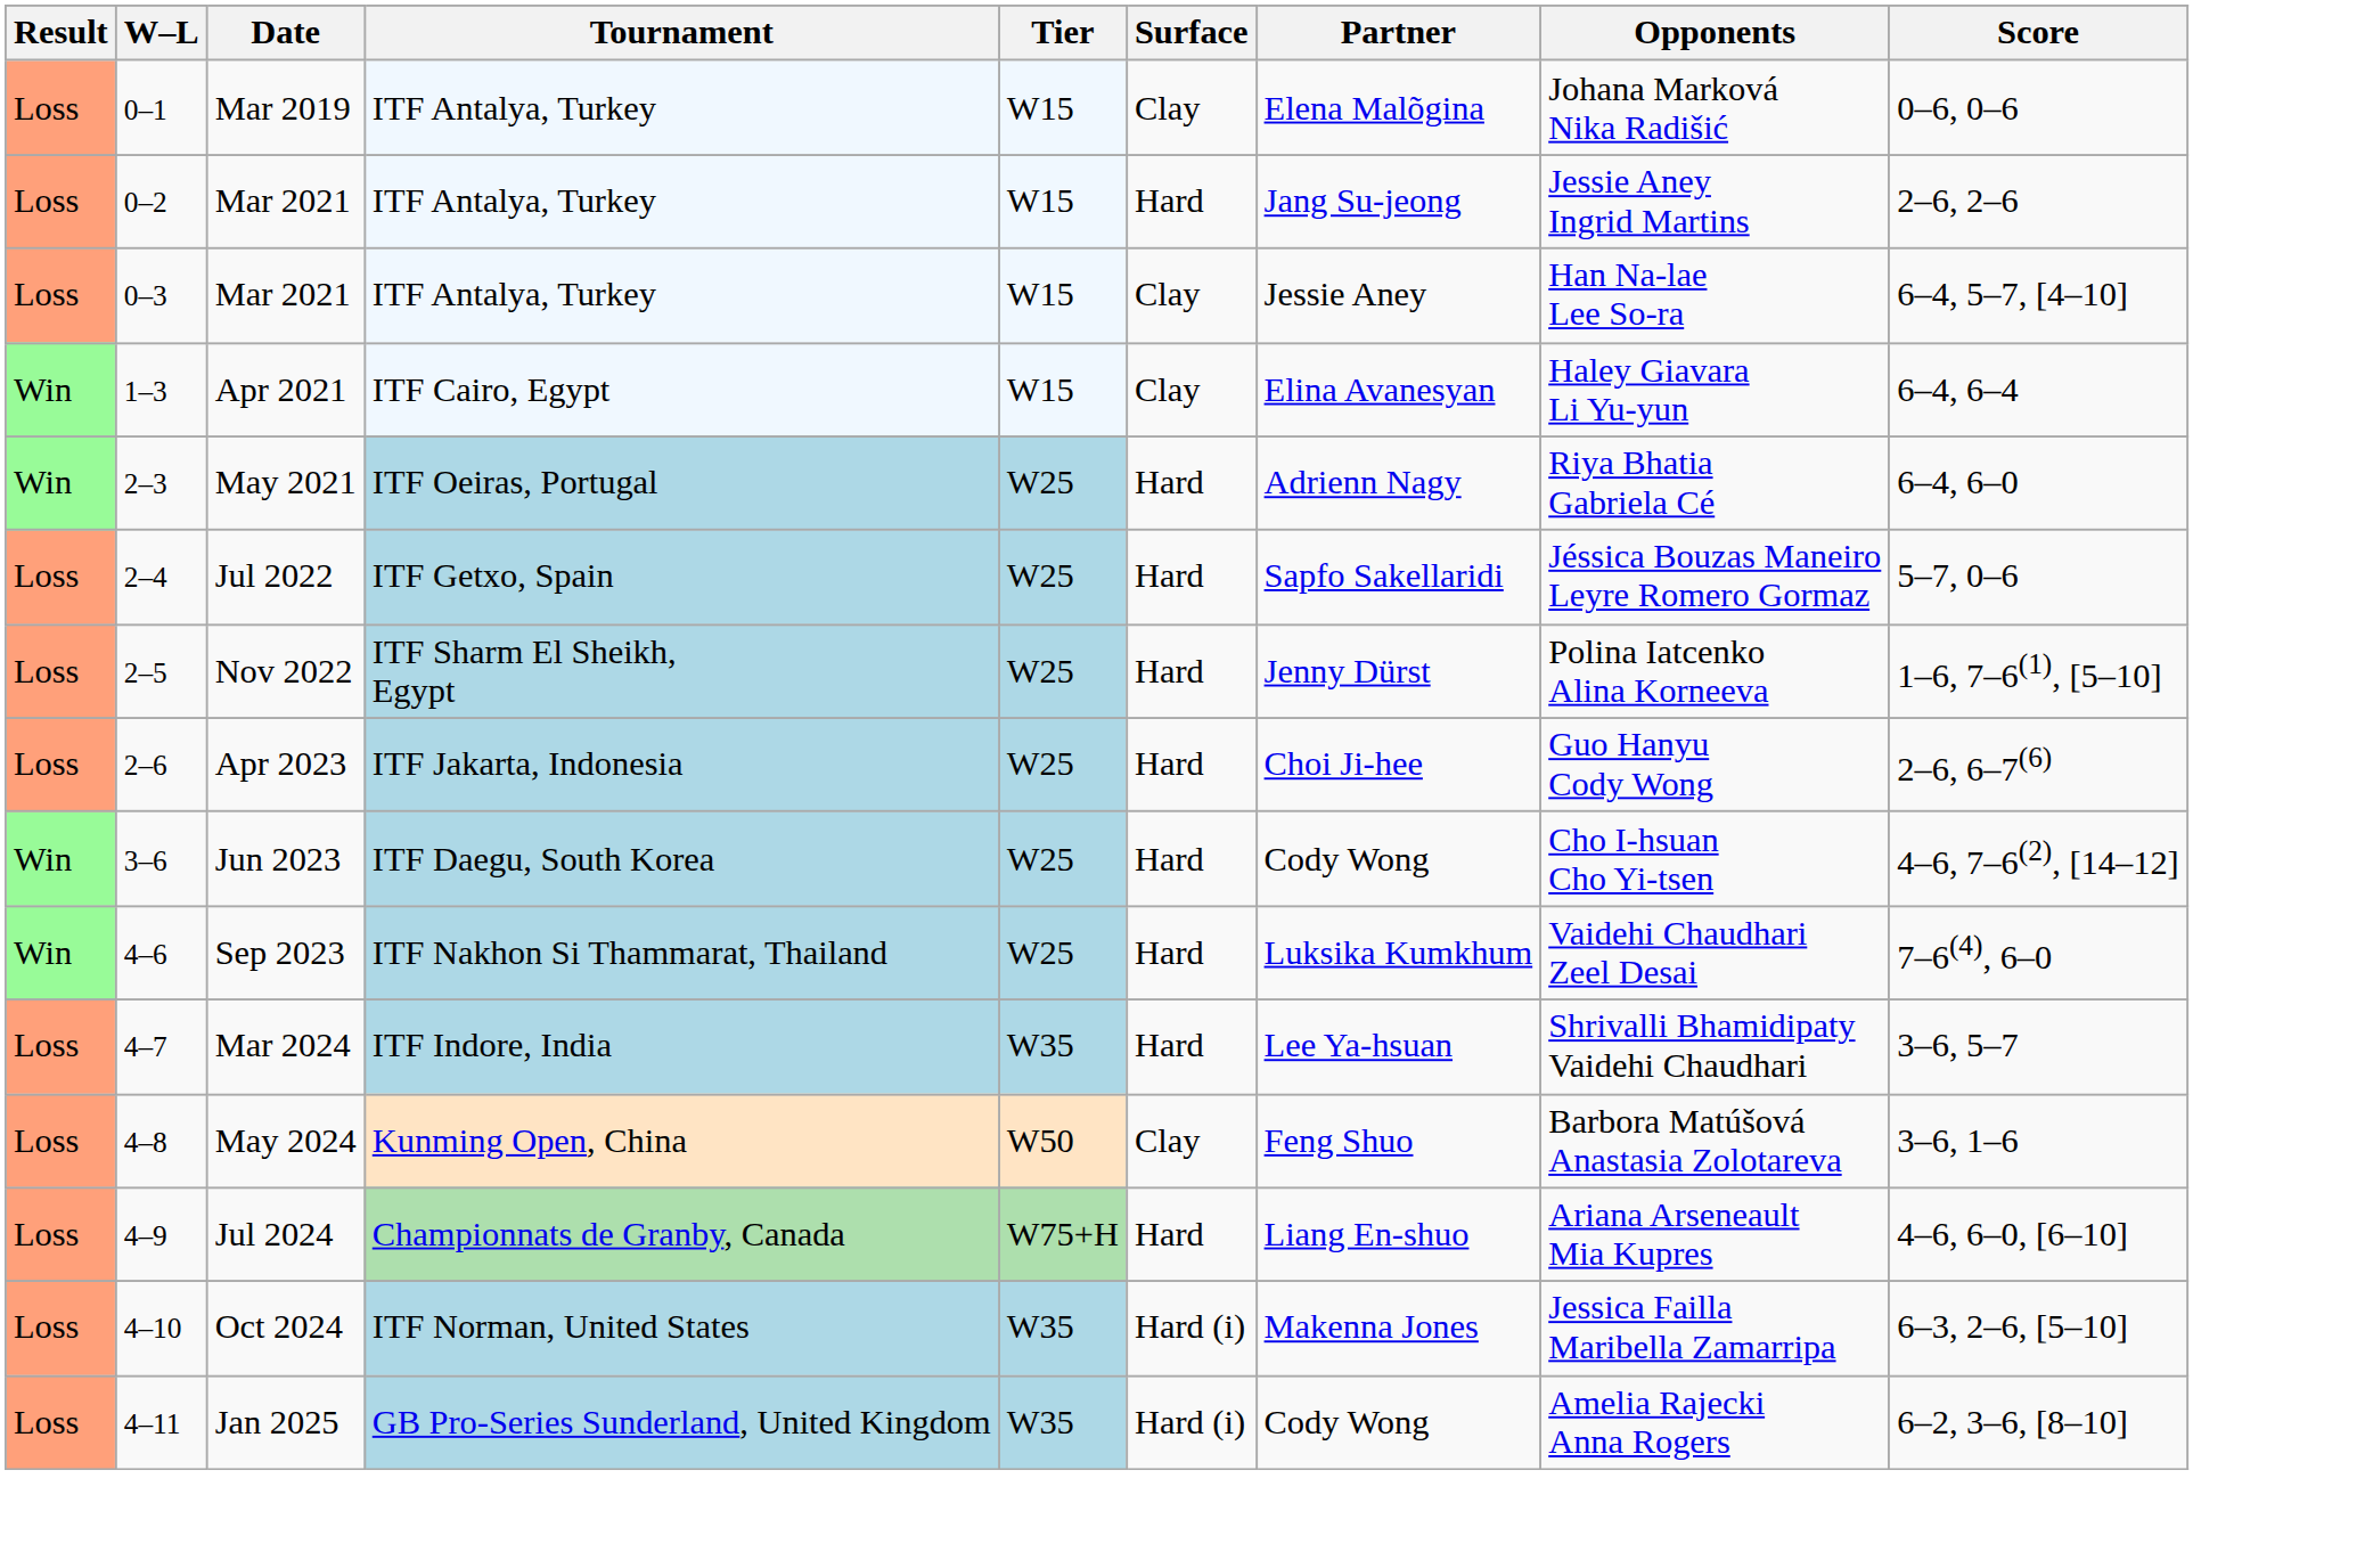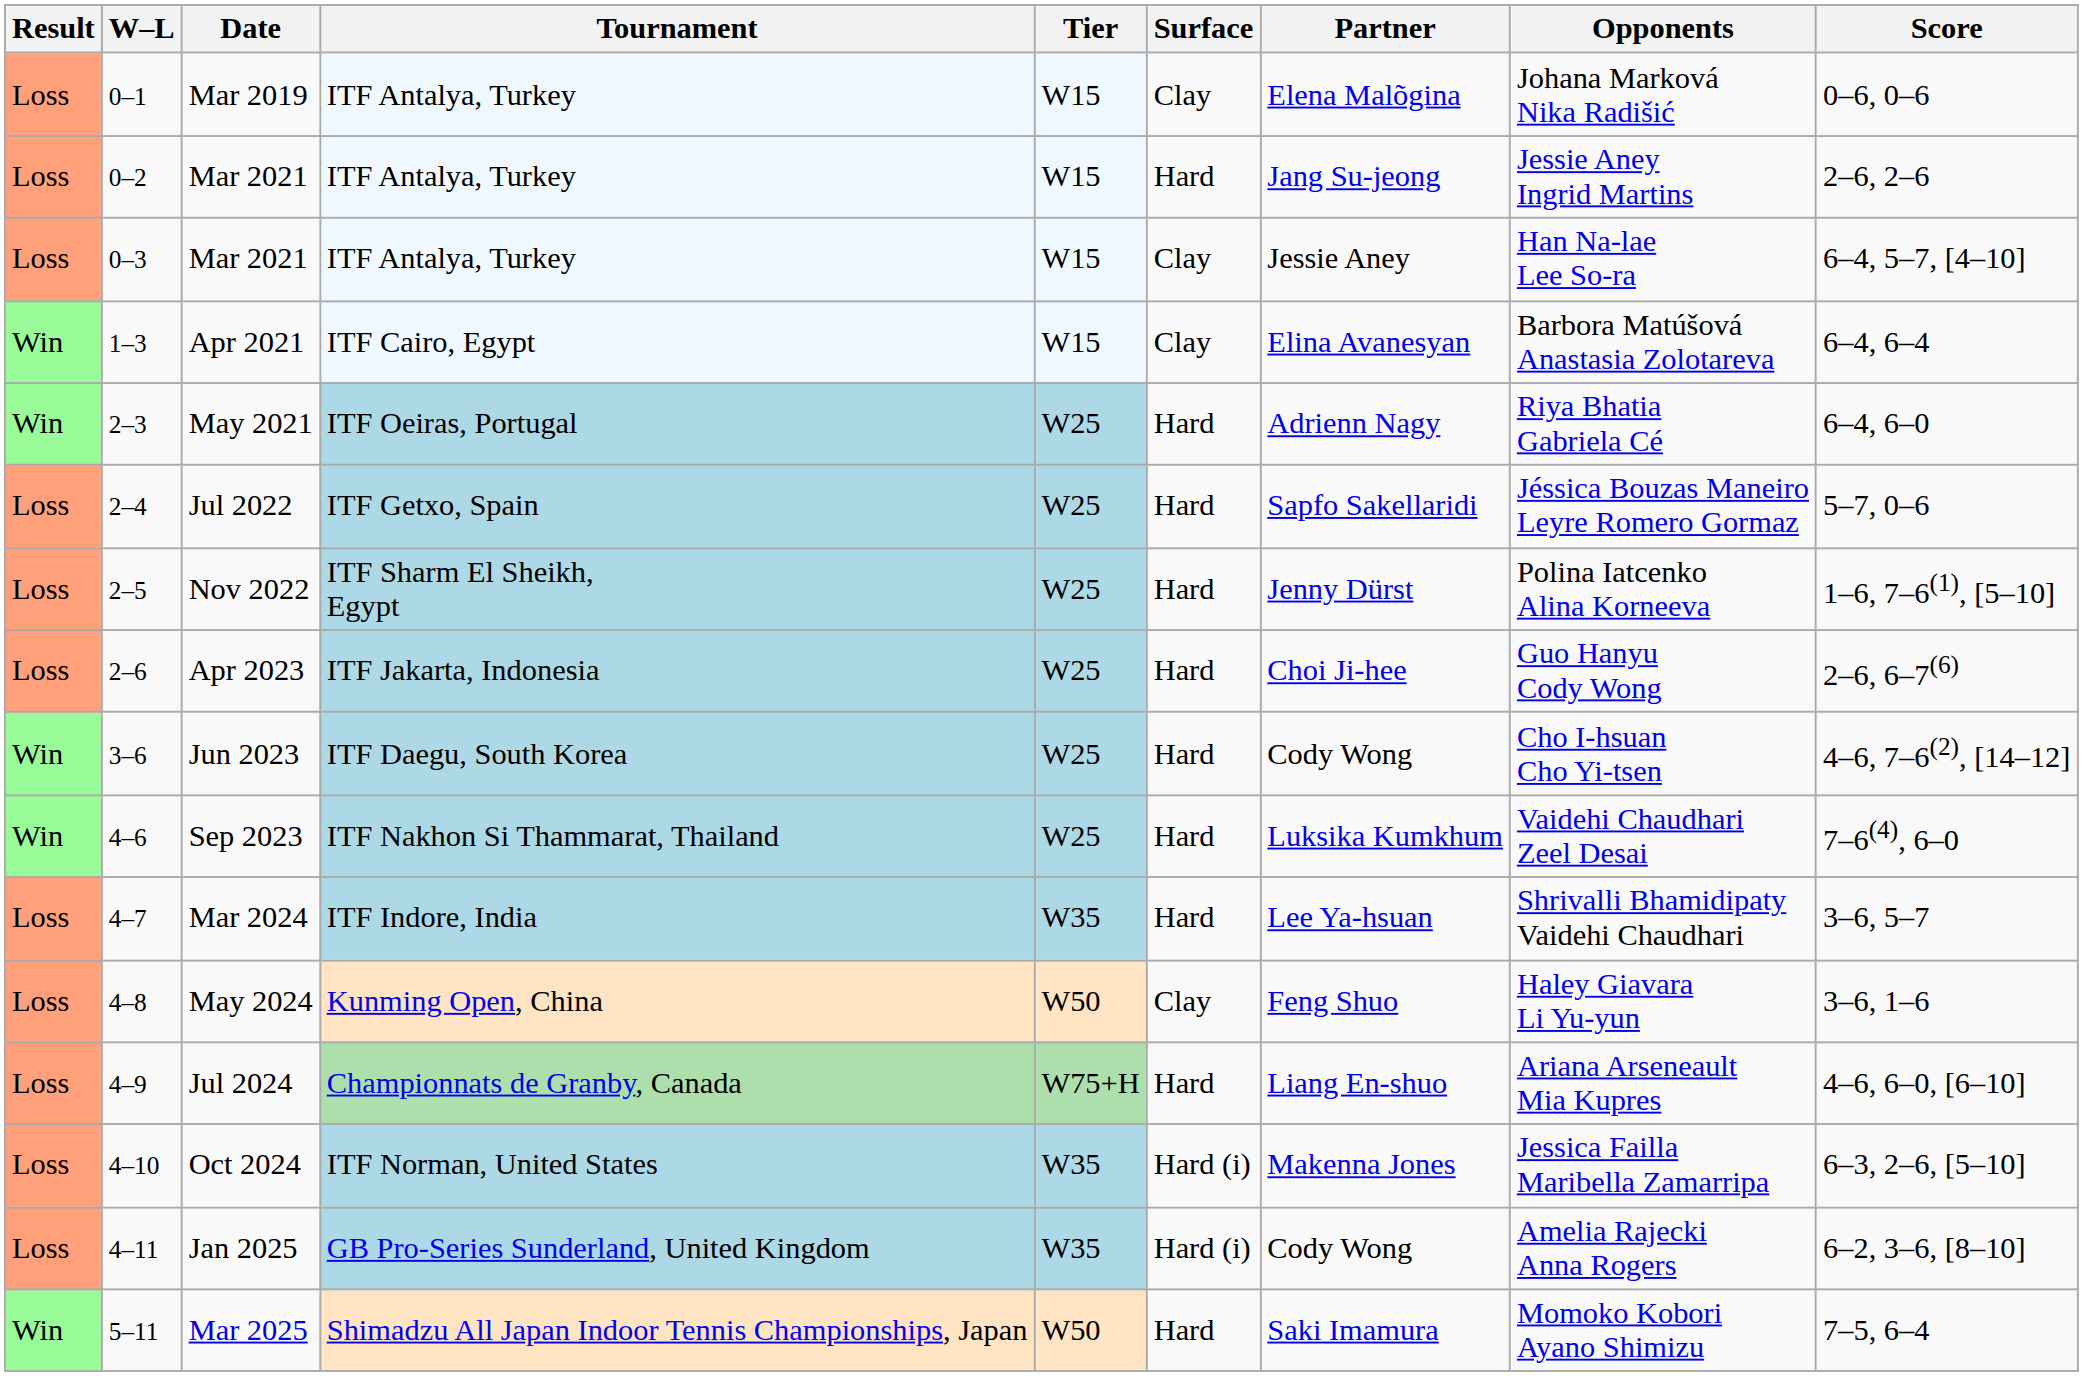 <table class="sortable wikitable">
 <tr>
 <th>Result</th>
 <th class="unsortable">W–L</th>
 <th>Date</th>
 <th>Tournament</th>
 <th>Tier</th>
 <th>Surface</th>
 <th>Partner</th>
 <th>Opponents</th>
 <th class="unsortable">Score</th>
 </tr>
 <tr>
 <td style="background:#ffa07a;">Loss</td>
 <td><small>0–1</small></td>
 <td>Mar 2019</td>
 <td style="background:#f0f8ff;">ITF Antalya, Turkey</td>
 <td style="background:#f0f8ff;">W15</td>
 <td>Clay</td>
 <td> <a href='#'>Elena Malõgina</a></td>
 <td> Johana Marková <br>  <a href='#'>Nika Radišić</a></td>
 <td>0–6, 0–6</td>
 </tr>
 <tr>
 <td style="background:#ffa07a;">Loss</td>
 <td><small>0–2</small></td>
 <td>Mar 2021</td>
 <td style="background:#f0f8ff;">ITF Antalya, Turkey</td>
 <td style="background:#f0f8ff;">W15</td>
 <td>Hard</td>
 <td> <a href='#'>Jang Su-jeong</a></td>
 <td> <a href='#'>Jessie Aney</a> <br>  <a href='#'>Ingrid Martins</a></td>
 <td>2–6, 2–6</td>
 </tr>
 <tr>
 <td style="background:#ffa07a;">Loss</td>
 <td><small>0–3</small></td>
 <td>Mar 2021</td>
 <td style="background:#f0f8ff;">ITF Antalya, Turkey</td>
 <td style="background:#f0f8ff;">W15</td>
 <td>Clay</td>
 <td> Jessie Aney</td>
 <td> <a href='#'>Han Na-lae</a> <br>  <a href='#'>Lee So-ra</a></td>
 <td>6–4, 5–7, [4–10]</td>
 </tr>
 <tr>
 <td style="background:#98FB98;">Win</td>
 <td><small>1–3</small></td>
 <td>Apr 2021</td>
 <td style="background:#f0f8ff;">ITF Cairo, Egypt</td>
 <td style="background:#f0f8ff;">W15</td>
 <td>Clay</td>
 <td> <a href='#'>Elina Avanesyan</a></td>
-<td> <a href='#'>Haley Giavara</a> <br>  <a href='#'>Li Yu-yun</a></td>
+<td> Barbora Matúšová <br>  <a href='#'>Anastasia Zolotareva</a></td>
 <td>6–4, 6–4</td>
 </tr>
 <tr>
 <td style="background:#98FB98;">Win</td>
 <td><small>2–3</small></td>
 <td>May 2021</td>
 <td style="background:lightblue;">ITF Oeiras, Portugal</td>
 <td style="background:lightblue;">W25</td>
 <td>Hard</td>
 <td> <a href='#'>Adrienn Nagy</a></td>
 <td> <a href='#'>Riya Bhatia</a> <br>  <a href='#'>Gabriela Cé</a></td>
 <td>6–4, 6–0</td>
 </tr>
 <tr>
 <td style="background:#ffa07a;">Loss</td>
 <td><small>2–4</small></td>
 <td>Jul 2022</td>
 <td style="background:lightblue;">ITF Getxo, Spain</td>
 <td style="background:lightblue;">W25</td>
 <td>Hard</td>
 <td> <a href='#'>Sapfo Sakellaridi</a></td>
 <td> <a href='#'>Jéssica Bouzas Maneiro</a> <br>  <a href='#'>Leyre Romero Gormaz</a></td>
 <td>5–7, 0–6</td>
 </tr>
 <tr>
 <td style="background:#ffa07a;">Loss</td>
 <td><small>2–5</small></td>
 <td>Nov 2022</td>
 <td style="background:lightblue;">ITF Sharm El Sheikh, <br>Egypt</td>
 <td style="background:lightblue;">W25</td>
 <td>Hard</td>
 <td> <a href='#'>Jenny Dürst</a></td>
 <td> Polina Iatcenko <br>  <a href='#'>Alina Korneeva</a></td>
 <td>1–6, 7–6<sup>(1)</sup>, [5–10]</td>
 </tr>
 <tr>
 <td style="background:#ffa07a;">Loss</td>
 <td><small>2–6</small></td>
 <td>Apr 2023</td>
 <td style="background:lightblue;">ITF Jakarta, Indonesia</td>
 <td style="background:lightblue;">W25</td>
 <td>Hard</td>
 <td> <a href='#'>Choi Ji-hee</a></td>
 <td> <a href='#'>Guo Hanyu</a> <br>  <a href='#'>Cody Wong</a></td>
 <td>2–6, 6–7<sup>(6)</sup></td>
 </tr>
 <tr>
 <td style="background:#98FB98;">Win</td>
 <td><small>3–6</small></td>
 <td>Jun 2023</td>
 <td style="background:lightblue;">ITF Daegu, South Korea</td>
 <td style="background:lightblue;">W25</td>
 <td>Hard</td>
 <td> Cody Wong</td>
 <td> <a href='#'>Cho I-hsuan</a> <br>  <a href='#'>Cho Yi-tsen</a></td>
 <td>4–6, 7–6<sup>(2)</sup>, [14–12]</td>
 </tr>
 <tr>
 <td style="background:#98FB98;">Win</td>
 <td><small>4–6</small></td>
 <td>Sep 2023</td>
 <td style="background:lightblue;">ITF Nakhon Si Thammarat, Thailand</td>
 <td style="background:lightblue;">W25</td>
 <td>Hard</td>
 <td> <a href='#'>Luksika Kumkhum</a></td>
 <td> <a href='#'>Vaidehi Chaudhari</a> <br>  <a href='#'>Zeel Desai</a></td>
 <td>7–6<sup>(4)</sup>, 6–0</td>
 </tr>
 <tr>
 <td style="background:#ffa07a;">Loss</td>
 <td><small>4–7</small></td>
 <td>Mar 2024</td>
 <td style="background:lightblue;">ITF Indore, India</td>
 <td style="background:lightblue;">W35</td>
 <td>Hard</td>
 <td> <a href='#'>Lee Ya-hsuan</a></td>
 <td> <a href='#'>Shrivalli Bhamidipaty</a> <br>  Vaidehi Chaudhari</td>
 <td>3–6, 5–7</td>
 </tr>
 <tr>
 <td style="background:#ffa07a;">Loss</td>
 <td><small>4–8</small></td>
 <td>May 2024</td>
 <td style="background:#ffe4c4;"><a href='#'>Kunming Open</a>, China</td>
 <td style="background:#ffe4c4;">W50</td>
 <td>Clay</td>
 <td> <a href='#'>Feng Shuo</a></td>
-<td> Barbora Matúšová <br>  <a href='#'>Anastasia Zolotareva</a></td>
+<td> <a href='#'>Haley Giavara</a> <br>  <a href='#'>Li Yu-yun</a></td>
 <td>3–6, 1–6</td>
 </tr>
 <tr>
 <td style="background:#ffa07a;">Loss</td>
 <td><small>4–9</small></td>
 <td>Jul 2024</td>
 <td style="background:#addfad;"><a href='#'>Championnats de Granby</a>, Canada</td>
 <td style="background:#addfad;">W75+H</td>
 <td>Hard</td>
 <td> <a href='#'>Liang En-shuo</a></td>
 <td> <a href='#'>Ariana Arseneault</a> <br>  <a href='#'>Mia Kupres</a></td>
 <td>4–6, 6–0, [6–10]</td>
 </tr>
 <tr>
 <td style="background:#ffa07a;">Loss</td>
 <td><small>4–10</small></td>
 <td>Oct 2024</td>
 <td style="background:lightblue;">ITF Norman, United States</td>
 <td style="background:lightblue;">W35</td>
 <td>Hard (i)</td>
 <td> <a href='#'>Makenna Jones</a></td>
 <td> <a href='#'>Jessica Failla</a> <br>  <a href='#'>Maribella Zamarripa</a></td>
 <td>6–3, 2–6, [5–10]</td>
 </tr>
 <tr>
 <td style="background:#ffa07a;">Loss</td>
 <td><small>4–11</small></td>
 <td>Jan 2025</td>
 <td style="background:lightblue;"><a href='#'>GB Pro-Series Sunderland</a>, United Kingdom</td>
 <td style="background:lightblue;">W35</td>
 <td>Hard (i)</td>
 <td> Cody Wong</td>
 <td> <a href='#'>Amelia Rajecki</a> <br>  <a href='#'>Anna Rogers</a></td>
 <td>6–2, 3–6, [8–10]</td>
 </tr>
+<tr>
+<td style="background:#98fb98;">Win</td>
+<td><small>5–11</small></td>
+<td><a href='#'>Mar 2025</a></td>
+<td style="background:#ffe4c4;"><a href='#'>Shimadzu All Japan Indoor Tennis Championships</a>, Japan</td>
+<td style="background:#ffe4c4;">W50</td>
+<td>Hard</td>
+<td> <a href='#'>Saki Imamura</a></td>
+<td> <a href='#'>Momoko Kobori</a> <br>  <a href='#'>Ayano Shimizu</a></td>
+<td>7–5, 6–4</td>
+</tr>
 </table>
